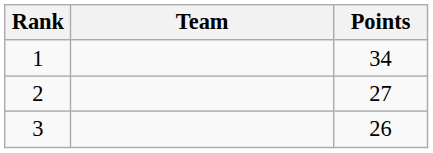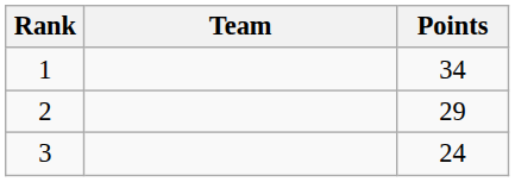 <table class="wikitable" style="text-align:center;">
 <tr>
 <th width=40>Rank</th>
 <th width=180>Team</th>
 <th width=60>Points</th>
 </tr>
 <tr>
 <td>1</td>
 <td align=left></td>
 <td>34</td>
 </tr>
 <tr>
 <td>2</td>
 <td align=left></td>
-<td>27</td>
+<td>29</td>
 </tr>
 <tr>
 <td>3</td>
 <td align=left></td>
-<td>26</td>
+<td>24</td>
 </tr>
 </table>
